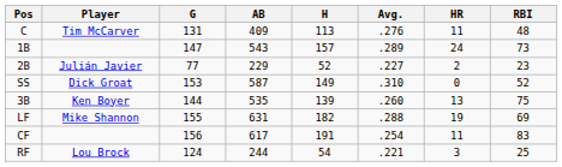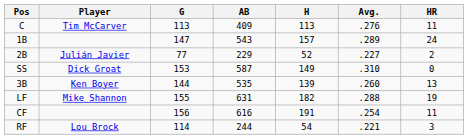 <table class="wikitable sortable">
 <tr>
 <th bgcolor="#DDDDFF" width="5%">Pos</th>
 <th bgcolor="#DDDDFF" width="16%">Player</th>
 <th bgcolor="#DDDDFF" width="9%">G</th>
 <th bgcolor="#DDDDFF" width="9%">AB</th>
 <th bgcolor="#DDDDFF" width="9%">H</th>
 <th bgcolor="#DDDDFF" width="9%">Avg.</th>
 <th bgcolor="#DDDDFF" width="9%">HR</th>
-<th bgcolor="#DDDDFF" width="9%">RBI</th>
 </tr>
 <tr align="center">
 <td>C</td>
 <td><a href='#'>Tim McCarver</a></td>
-<td>131</td>
+<td>113</td>
 <td>409</td>
 <td>113</td>
 <td>.276</td>
 <td>11</td>
-<td>48</td>
 </tr>
 <tr align="center">
 <td>1B</td>
 <td></td>
 <td>147</td>
 <td>543</td>
 <td>157</td>
 <td>.289</td>
 <td>24</td>
-<td>73</td>
 </tr>
 <tr align="center">
 <td>2B</td>
 <td><a href='#'>Julián Javier</a></td>
 <td>77</td>
 <td>229</td>
 <td>52</td>
 <td>.227</td>
 <td>2</td>
-<td>23</td>
 </tr>
 <tr align="center">
 <td>SS</td>
 <td><a href='#'>Dick Groat</a></td>
 <td>153</td>
 <td>587</td>
 <td>149</td>
 <td>.310</td>
 <td>0</td>
-<td>52</td>
 </tr>
 <tr align="center">
 <td>3B</td>
 <td><a href='#'>Ken Boyer</a></td>
 <td>144</td>
 <td>535</td>
 <td>139</td>
 <td>.260</td>
 <td>13</td>
-<td>75</td>
 </tr>
 <tr align="center">
 <td>LF</td>
 <td><a href='#'>Mike Shannon</a></td>
 <td>155</td>
 <td>631</td>
 <td>182</td>
 <td>.288</td>
 <td>19</td>
-<td>69</td>
 </tr>
 <tr align="center">
 <td>CF</td>
 <td></td>
 <td>156</td>
-<td>617</td>
+<td>616</td>
 <td>191</td>
 <td>.254</td>
 <td>11</td>
-<td>83</td>
 </tr>
 <tr align="center">
 <td>RF</td>
 <td><a href='#'>Lou Brock</a></td>
-<td>124</td>
+<td>114</td>
 <td>244</td>
 <td>54</td>
 <td>.221</td>
 <td>3</td>
-<td>25</td>
 </tr>
 </table>
